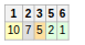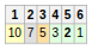 <table class="wikitable" style="font-size: 85%;">
 <tr>
 <th>1</th>
 <th>2</th>
 <th>3</th>
+<th>4</th>
 <th>5</th>
 <th>6</th>
 </tr>
 <tr align="center">
 <td bgcolor="#FFFFBF">10</td>
 <td bgcolor="#DFDFDF">7</td>
 <td bgcolor="#FFDF9F">5</td>
-<td bgcolor="#DFFFDF">2</td>
+<td bgcolor="#DFFFDF">3</td>
+<td bgcolor="#DFFFDF"><strong>2</strong></td>
 <td bgcolor="#DFFFDF">1</td>
 </tr>
 </table>
